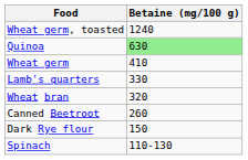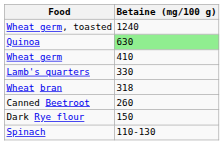 <table class="wikitable">
 <tr>
 <th>Food</th>
 <th>Betaine (mg/100 g)</th>
 </tr>
 <tr>
 <td><a href='#'>Wheat germ</a>, toasted</td>
 <td>1240</td>
 </tr>
 <tr>
 <td><a href='#'>Quinoa</a></td>
 <td style="background: lightgreen;">630</td>
 </tr>
 <tr>
 <td><a href='#'>Wheat germ</a></td>
 <td>410</td>
 </tr>
 <tr>
 <td><a href='#'>Lamb's quarters</a></td>
 <td>330</td>
 </tr>
 <tr>
 <td><a href='#'>Wheat</a> <a href='#'>bran</a></td>
-<td>320</td>
+<td>318</td>
 </tr>
 <tr>
 <td>Canned <a href='#'>Beetroot</a></td>
 <td>260</td>
 </tr>
 <tr>
 <td>Dark <a href='#'>Rye flour</a></td>
 <td>150</td>
 </tr>
 <tr>
 <td><a href='#'>Spinach</a></td>
 <td>110-130</td>
 </tr>
 </table>
